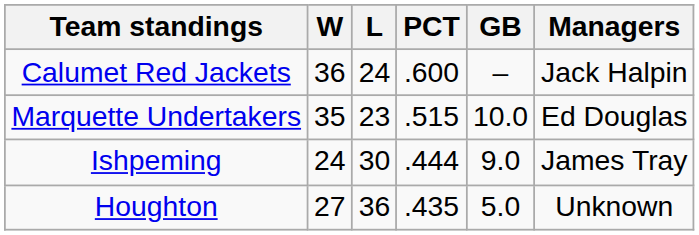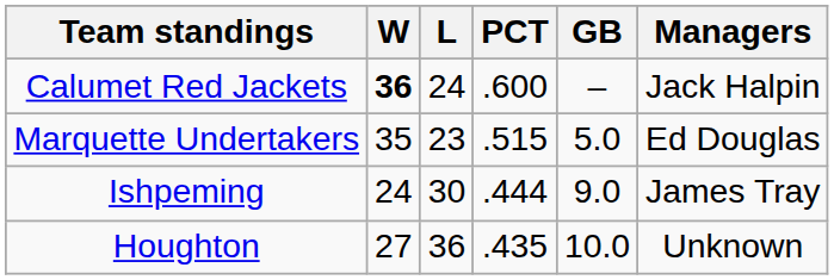 <table class="wikitable">
 <tr>
 <th>Team standings</th>
 <th>W</th>
 <th>L</th>
 <th>PCT</th>
 <th>GB</th>
 <th>Managers</th>
 </tr>
 <tr align=center>
 <td><a href='#'>Calumet Red Jackets</a></td>
-<td>36</td>
+<td><strong>36</strong></td>
 <td>24</td>
 <td>.600</td>
 <td>–</td>
 <td>Jack Halpin</td>
 </tr>
 <tr align=center>
 <td><a href='#'>Marquette Undertakers</a></td>
 <td>35</td>
 <td>23</td>
 <td>.515</td>
-<td>10.0</td>
+<td>5.0</td>
 <td>Ed Douglas</td>
 </tr>
 <tr align=center>
 <td><a href='#'>Ishpeming</a></td>
 <td>24</td>
 <td>30</td>
 <td>.444</td>
 <td>9.0</td>
 <td>James Tray</td>
 </tr>
 <tr align=center>
 <td><a href='#'>Houghton</a></td>
 <td>27</td>
 <td>36</td>
 <td>.435</td>
-<td>5.0</td>
+<td>10.0</td>
 <td>Unknown</td>
 </tr>
 </table>
